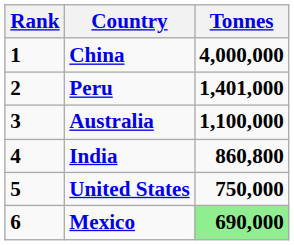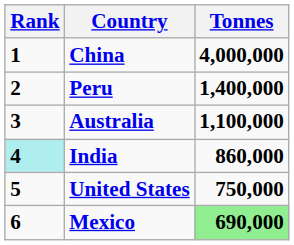 <table class="wikitable" style="float:right; margin-left:0.5em">
 <tr class="hintergrundfarbe6">
 <th><a href='#'>Rank</a></th>
 <th><a href='#'>Country</a></th>
 <th><a href='#'>Tonnes</a></th>
 </tr>
 <tr>
 <td><strong>1</strong></td>
 <td><strong><a href='#'>China</a></strong></td>
 <td align="right"><strong>4,000,000</strong></td>
 </tr>
 <tr>
 <td><strong>2</strong></td>
 <td><strong><a href='#'>Peru</a></strong></td>
-<td align="right"><strong>1,401,000</strong></td>
+<td align="right"><strong>1,400,000</strong></td>
 </tr>
 <tr>
 <td><strong>3</strong></td>
 <td><strong><a href='#'>Australia</a></strong></td>
 <td align="right"><strong>1,100,000</strong></td>
 </tr>
 <tr>
-<td><strong>4</strong></td>
+<td style="background: paleturquoise;"><strong>4</strong></td>
 <td><strong><a href='#'>India</a></strong></td>
-<td align="right"><strong>860,800</strong></td>
+<td align="right"><strong>860,000</strong></td>
 </tr>
 <tr>
 <td><strong>5</strong></td>
 <td><strong><a href='#'>United States</a></strong></td>
 <td align="right"><strong>750,000</strong></td>
 </tr>
 <tr>
 <td><strong>6</strong></td>
 <td><strong><a href='#'>Mexico</a></strong></td>
 <td align="right" style="background: lightgreen;"><strong>690,000</strong></td>
 </tr>
 </table>
